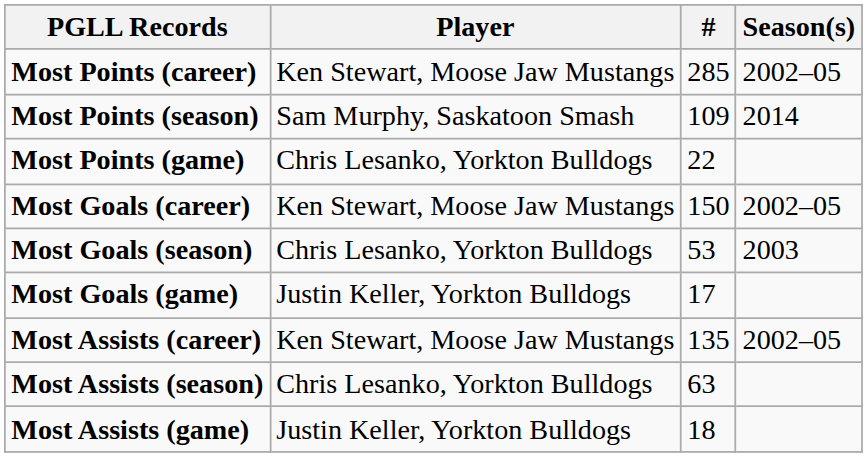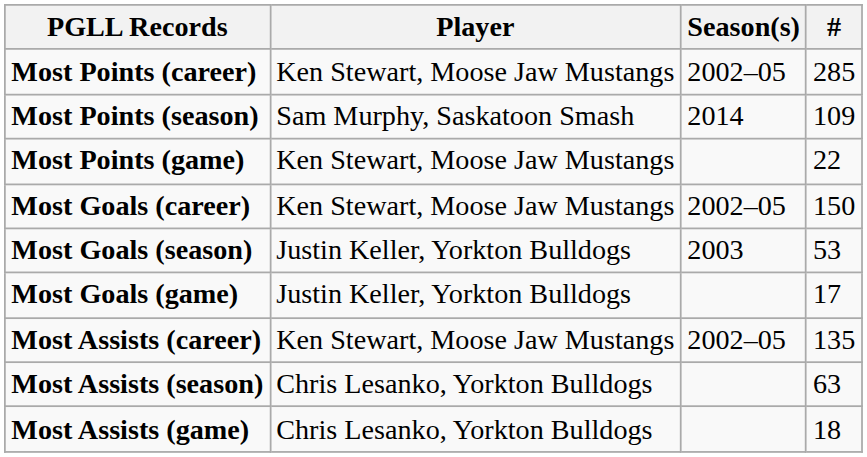 <table class="wikitable">
 <tr>
 <th>PGLL Records</th>
 <th>Player</th>
+<th>Season(s)</th>
 <th>#</th>
-<th>Season(s)</th>
 </tr>
 <tr>
 <td><strong>Most Points (career)</strong></td>
 <td>Ken Stewart, Moose Jaw Mustangs</td>
+<td>2002–05</td>
 <td>285</td>
-<td>2002–05</td>
 </tr>
 <tr>
 <td><strong>Most Points (season)</strong></td>
 <td>Sam Murphy, Saskatoon Smash</td>
+<td>2014</td>
 <td>109</td>
-<td>2014</td>
 </tr>
 <tr>
 <td><strong>Most Points (game)</strong></td>
-<td>Chris Lesanko, Yorkton Bulldogs</td>
+<td>Ken Stewart, Moose Jaw Mustangs</td>
+<td></td>
 <td>22</td>
-<td></td>
 </tr>
 <tr>
 <td><strong>Most Goals (career)</strong></td>
 <td>Ken Stewart, Moose Jaw Mustangs</td>
+<td>2002–05</td>
 <td>150</td>
-<td>2002–05</td>
 </tr>
 <tr>
 <td><strong>Most Goals (season)</strong></td>
-<td>Chris Lesanko, Yorkton Bulldogs</td>
+<td>Justin Keller, Yorkton Bulldogs</td>
+<td>2003</td>
 <td>53</td>
-<td>2003</td>
 </tr>
 <tr>
 <td><strong>Most Goals (game)</strong></td>
 <td>Justin Keller, Yorkton Bulldogs</td>
+<td></td>
 <td>17</td>
-<td></td>
 </tr>
 <tr>
 <td><strong>Most Assists (career)</strong></td>
 <td>Ken Stewart, Moose Jaw Mustangs</td>
+<td>2002–05</td>
 <td>135</td>
-<td>2002–05</td>
 </tr>
 <tr>
 <td><strong>Most Assists (season)</strong></td>
 <td>Chris Lesanko, Yorkton Bulldogs</td>
+<td></td>
 <td>63</td>
-<td></td>
 </tr>
 <tr>
 <td><strong>Most Assists (game)</strong></td>
-<td>Justin Keller, Yorkton Bulldogs</td>
+<td>Chris Lesanko, Yorkton Bulldogs</td>
+<td></td>
 <td>18</td>
-<td></td>
 </tr>
 </table>
